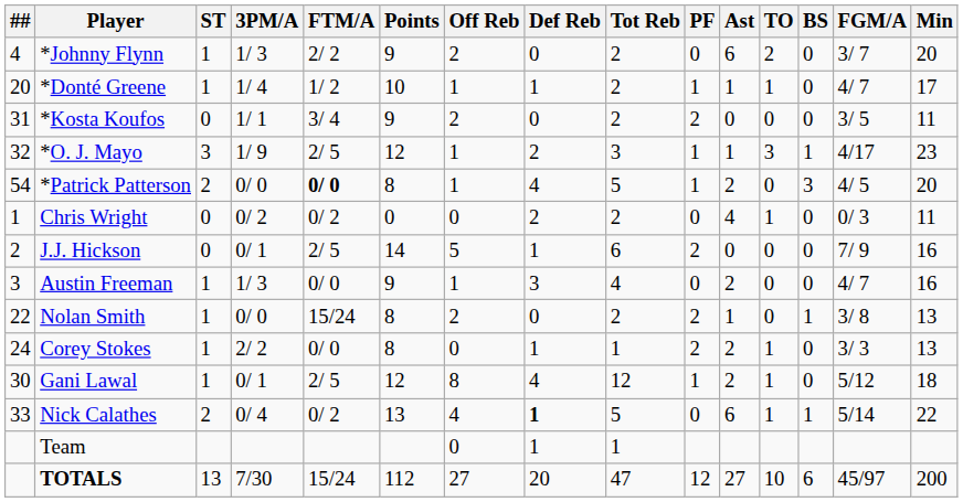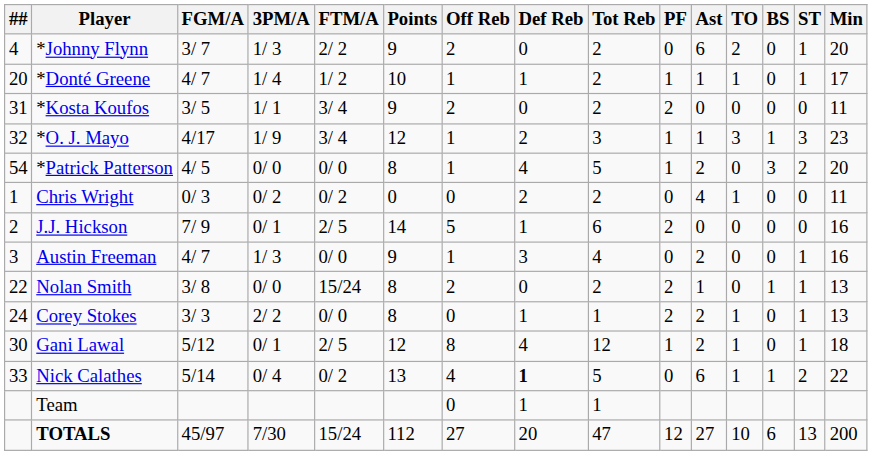 <table class="wikitable sortable">
 <tr>
 <th>##</th>
 <th>Player</th>
-<th>ST</th>
+<th>FGM/A</th>
 <th>3PM/A</th>
 <th>FTM/A</th>
 <th>Points</th>
 <th>Off Reb</th>
 <th>Def Reb</th>
 <th>Tot Reb</th>
 <th>PF</th>
 <th>Ast</th>
 <th>TO</th>
 <th>BS</th>
-<th>FGM/A</th>
+<th>ST</th>
 <th>Min</th>
 </tr>
 <tr>
 <td>4</td>
 <td>*<a href='#'>Johnny Flynn</a></td>
-<td>1</td>
+<td>3/ 7</td>
 <td>1/ 3</td>
 <td>2/ 2</td>
 <td>9</td>
 <td>2</td>
 <td>0</td>
 <td>2</td>
 <td>0</td>
 <td>6</td>
 <td>2</td>
 <td>0</td>
-<td>3/ 7</td>
+<td>1</td>
 <td>20</td>
 </tr>
 <tr>
 <td>20</td>
 <td>*<a href='#'>Donté Greene</a></td>
-<td>1</td>
+<td>4/ 7</td>
 <td>1/ 4</td>
 <td>1/ 2</td>
 <td>10</td>
 <td>1</td>
 <td>1</td>
 <td>2</td>
 <td>1</td>
 <td>1</td>
 <td>1</td>
 <td>0</td>
-<td>4/ 7</td>
+<td>1</td>
 <td>17</td>
 </tr>
 <tr>
 <td>31</td>
 <td>*<a href='#'>Kosta Koufos</a></td>
-<td>0</td>
+<td>3/ 5</td>
 <td>1/ 1</td>
 <td>3/ 4</td>
 <td>9</td>
 <td>2</td>
 <td>0</td>
 <td>2</td>
 <td>2</td>
 <td>0</td>
 <td>0</td>
 <td>0</td>
-<td>3/ 5</td>
+<td>0</td>
 <td>11</td>
 </tr>
 <tr>
 <td>32</td>
 <td>*<a href='#'>O. J. Mayo</a></td>
-<td>3</td>
+<td>4/17</td>
 <td>1/ 9</td>
-<td>2/ 5</td>
+<td>3/ 4</td>
 <td>12</td>
 <td>1</td>
 <td>2</td>
 <td>3</td>
 <td>1</td>
 <td>1</td>
 <td>3</td>
 <td>1</td>
-<td>4/17</td>
+<td>3</td>
 <td>23</td>
 </tr>
 <tr>
 <td>54</td>
 <td>*<a href='#'>Patrick Patterson</a></td>
-<td>2</td>
+<td>4/ 5</td>
 <td>0/ 0</td>
-<td><strong>0/ 0</strong></td>
+<td>0/ 0</td>
 <td>8</td>
 <td>1</td>
 <td>4</td>
 <td>5</td>
 <td>1</td>
 <td>2</td>
 <td>0</td>
 <td>3</td>
-<td>4/ 5</td>
+<td>2</td>
 <td>20</td>
 </tr>
 <tr>
 <td>1</td>
 <td><a href='#'>Chris Wright</a></td>
-<td>0</td>
+<td>0/ 3</td>
 <td>0/ 2</td>
 <td>0/ 2</td>
 <td>0</td>
 <td>0</td>
 <td>2</td>
 <td>2</td>
 <td>0</td>
 <td>4</td>
 <td>1</td>
 <td>0</td>
-<td>0/ 3</td>
+<td>0</td>
 <td>11</td>
 </tr>
 <tr>
 <td>2</td>
 <td><a href='#'>J.J. Hickson</a></td>
-<td>0</td>
+<td>7/ 9</td>
 <td>0/ 1</td>
 <td>2/ 5</td>
 <td>14</td>
 <td>5</td>
 <td>1</td>
 <td>6</td>
 <td>2</td>
 <td>0</td>
 <td>0</td>
 <td>0</td>
-<td>7/ 9</td>
+<td>0</td>
 <td>16</td>
 </tr>
 <tr>
 <td>3</td>
 <td><a href='#'>Austin Freeman</a></td>
-<td>1</td>
+<td>4/ 7</td>
 <td>1/ 3</td>
 <td>0/ 0</td>
 <td>9</td>
 <td>1</td>
 <td>3</td>
 <td>4</td>
 <td>0</td>
 <td>2</td>
 <td>0</td>
 <td>0</td>
-<td>4/ 7</td>
+<td>1</td>
 <td>16</td>
 </tr>
 <tr>
 <td>22</td>
 <td><a href='#'>Nolan Smith</a></td>
-<td>1</td>
+<td>3/ 8</td>
 <td>0/ 0</td>
 <td>15/24</td>
 <td>8</td>
 <td>2</td>
 <td>0</td>
 <td>2</td>
 <td>2</td>
 <td>1</td>
 <td>0</td>
 <td>1</td>
-<td>3/ 8</td>
+<td>1</td>
 <td>13</td>
 </tr>
 <tr>
 <td>24</td>
 <td><a href='#'>Corey Stokes</a></td>
-<td>1</td>
+<td>3/ 3</td>
 <td>2/ 2</td>
 <td>0/ 0</td>
 <td>8</td>
 <td>0</td>
 <td>1</td>
 <td>1</td>
 <td>2</td>
 <td>2</td>
 <td>1</td>
 <td>0</td>
-<td>3/ 3</td>
+<td>1</td>
 <td>13</td>
 </tr>
 <tr>
 <td>30</td>
 <td><a href='#'>Gani Lawal</a></td>
-<td>1</td>
+<td>5/12</td>
 <td>0/ 1</td>
 <td>2/ 5</td>
 <td>12</td>
 <td>8</td>
 <td>4</td>
 <td>12</td>
 <td>1</td>
 <td>2</td>
 <td>1</td>
 <td>0</td>
-<td>5/12</td>
+<td>1</td>
 <td>18</td>
 </tr>
 <tr>
 <td>33</td>
 <td><a href='#'>Nick Calathes</a></td>
-<td>2</td>
+<td>5/14</td>
 <td>0/ 4</td>
 <td>0/ 2</td>
 <td>13</td>
 <td>4</td>
 <td><strong>1</strong></td>
 <td>5</td>
 <td>0</td>
 <td>6</td>
 <td>1</td>
 <td>1</td>
-<td>5/14</td>
+<td>2</td>
 <td>22</td>
 </tr>
 <tr>
 <td></td>
 <td>Team</td>
 <td></td>
 <td></td>
 <td></td>
 <td></td>
 <td>0</td>
 <td>1</td>
 <td>1</td>
 <td></td>
 <td></td>
 <td></td>
 <td></td>
 <td></td>
 <td></td>
 </tr>
 <tr>
 <td></td>
 <td><strong>TOTALS</strong></td>
-<td>13</td>
+<td>45/97</td>
 <td>7/30</td>
 <td>15/24</td>
 <td>112</td>
 <td>27</td>
 <td>20</td>
 <td>47</td>
 <td>12</td>
 <td>27</td>
 <td>10</td>
 <td>6</td>
-<td>45/97</td>
+<td>13</td>
 <td>200</td>
 </tr>
 </table>
